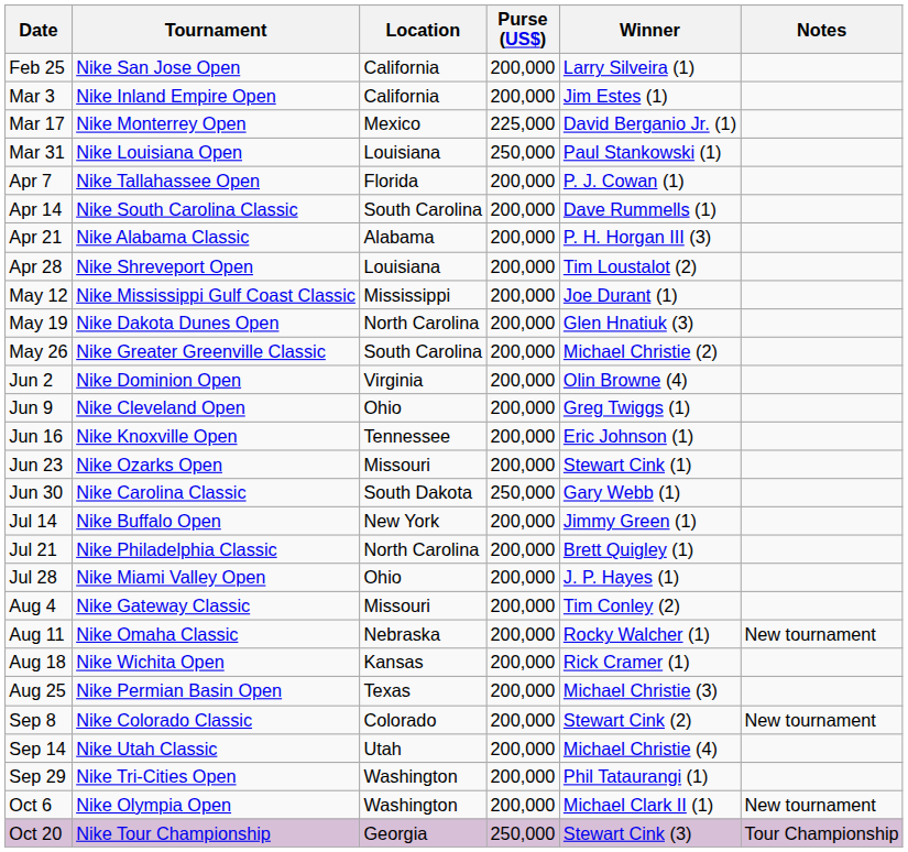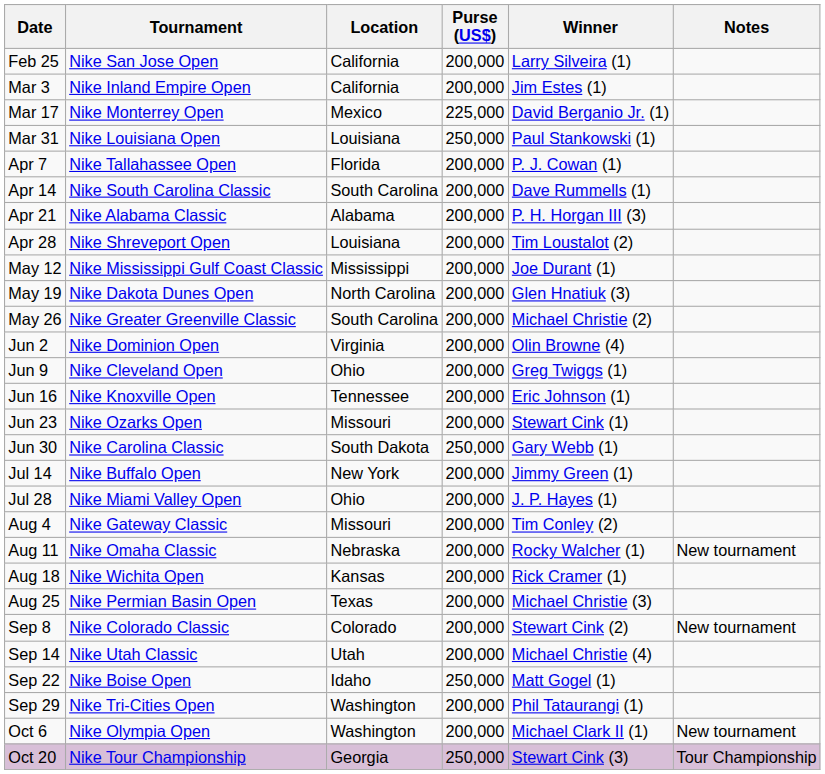 <table class="wikitable" style="font-size:95%">
 <tr>
 <th>Date</th>
 <th>Tournament</th>
 <th>Location</th>
 <th>Purse<br>(<a href='#'>US$</a>)</th>
 <th>Winner</th>
 <th>Notes</th>
 </tr>
 <tr>
 <td>Feb 25</td>
 <td><a href='#'>Nike San Jose Open</a></td>
 <td>California</td>
 <td align=right>200,000</td>
 <td> <a href='#'>Larry Silveira</a> (1)</td>
 <td></td>
 </tr>
 <tr>
 <td>Mar 3</td>
 <td><a href='#'>Nike Inland Empire Open</a></td>
 <td>California</td>
 <td align=right>200,000</td>
 <td> <a href='#'>Jim Estes</a> (1)</td>
 <td></td>
 </tr>
 <tr>
 <td>Mar 17</td>
 <td><a href='#'>Nike Monterrey Open</a></td>
 <td>Mexico</td>
 <td align=right>225,000</td>
 <td> <a href='#'>David Berganio Jr.</a> (1)</td>
 <td></td>
 </tr>
 <tr>
 <td>Mar 31</td>
 <td><a href='#'>Nike Louisiana Open</a></td>
 <td>Louisiana</td>
 <td align=right>250,000</td>
 <td> <a href='#'>Paul Stankowski</a> (1)</td>
 <td></td>
 </tr>
 <tr>
 <td>Apr 7</td>
 <td><a href='#'>Nike Tallahassee Open</a></td>
 <td>Florida</td>
 <td align=right>200,000</td>
 <td> <a href='#'>P. J. Cowan</a> (1)</td>
 <td></td>
 </tr>
 <tr>
 <td>Apr 14</td>
 <td><a href='#'>Nike South Carolina Classic</a></td>
 <td>South Carolina</td>
 <td align=right>200,000</td>
 <td> <a href='#'>Dave Rummells</a> (1)</td>
 <td></td>
 </tr>
 <tr>
 <td>Apr 21</td>
 <td><a href='#'>Nike Alabama Classic</a></td>
 <td>Alabama</td>
 <td align=right>200,000</td>
 <td> <a href='#'>P. H. Horgan III</a> (3)</td>
 <td></td>
 </tr>
 <tr>
 <td>Apr 28</td>
 <td><a href='#'>Nike Shreveport Open</a></td>
 <td>Louisiana</td>
 <td align=right>200,000</td>
 <td> <a href='#'>Tim Loustalot</a> (2)</td>
 <td></td>
 </tr>
 <tr>
 <td>May 12</td>
 <td><a href='#'>Nike Mississippi Gulf Coast Classic</a></td>
 <td>Mississippi</td>
 <td align=right>200,000</td>
 <td> <a href='#'>Joe Durant</a> (1)</td>
 <td></td>
 </tr>
 <tr>
 <td>May 19</td>
 <td><a href='#'>Nike Dakota Dunes Open</a></td>
 <td>North Carolina</td>
 <td align=right>200,000</td>
 <td> <a href='#'>Glen Hnatiuk</a> (3)</td>
 <td></td>
 </tr>
 <tr>
 <td>May 26</td>
 <td><a href='#'>Nike Greater Greenville Classic</a></td>
 <td>South Carolina</td>
 <td align=right>200,000</td>
 <td> <a href='#'>Michael Christie</a> (2)</td>
 <td></td>
 </tr>
 <tr>
 <td>Jun 2</td>
 <td><a href='#'>Nike Dominion Open</a></td>
 <td>Virginia</td>
 <td align=right>200,000</td>
 <td> <a href='#'>Olin Browne</a> (4)</td>
 <td></td>
 </tr>
 <tr>
 <td>Jun 9</td>
 <td><a href='#'>Nike Cleveland Open</a></td>
 <td>Ohio</td>
 <td align=right>200,000</td>
 <td> <a href='#'>Greg Twiggs</a> (1)</td>
 <td></td>
 </tr>
 <tr>
 <td>Jun 16</td>
 <td><a href='#'>Nike Knoxville Open</a></td>
 <td>Tennessee</td>
 <td align=right>200,000</td>
 <td> <a href='#'>Eric Johnson</a> (1)</td>
 <td></td>
 </tr>
 <tr>
 <td>Jun 23</td>
 <td><a href='#'>Nike Ozarks Open</a></td>
 <td>Missouri</td>
 <td align=right>200,000</td>
 <td> <a href='#'>Stewart Cink</a> (1)</td>
 <td></td>
 </tr>
 <tr>
 <td>Jun 30</td>
 <td><a href='#'>Nike Carolina Classic</a></td>
 <td>South Dakota</td>
 <td align=right>250,000</td>
 <td> <a href='#'>Gary Webb</a> (1)</td>
 <td></td>
 </tr>
 <tr>
 <td>Jul 14</td>
 <td><a href='#'>Nike Buffalo Open</a></td>
 <td>New York</td>
 <td align=right>200,000</td>
 <td> <a href='#'>Jimmy Green</a> (1)</td>
 <td></td>
 </tr>
 <tr>
-<td>Jul 21</td>
-<td><a href='#'>Nike Philadelphia Classic</a></td>
-<td>North Carolina</td>
-<td align=right>200,000</td>
-<td> <a href='#'>Brett Quigley</a> (1)</td>
-<td></td>
-</tr>
-<tr>
 <td>Jul 28</td>
 <td><a href='#'>Nike Miami Valley Open</a></td>
 <td>Ohio</td>
 <td align=right>200,000</td>
 <td> <a href='#'>J. P. Hayes</a> (1)</td>
 <td></td>
 </tr>
 <tr>
 <td>Aug 4</td>
 <td><a href='#'>Nike Gateway Classic</a></td>
 <td>Missouri</td>
 <td align=right>200,000</td>
 <td> <a href='#'>Tim Conley</a> (2)</td>
 <td></td>
 </tr>
 <tr>
 <td>Aug 11</td>
 <td><a href='#'>Nike Omaha Classic</a></td>
 <td>Nebraska</td>
 <td align=right>200,000</td>
 <td> <a href='#'>Rocky Walcher</a> (1)</td>
 <td>New tournament</td>
 </tr>
 <tr>
 <td>Aug 18</td>
 <td><a href='#'>Nike Wichita Open</a></td>
 <td>Kansas</td>
 <td align=right>200,000</td>
 <td> <a href='#'>Rick Cramer</a> (1)</td>
 <td></td>
 </tr>
 <tr>
 <td>Aug 25</td>
 <td><a href='#'>Nike Permian Basin Open</a></td>
 <td>Texas</td>
 <td align=right>200,000</td>
 <td> <a href='#'>Michael Christie</a> (3)</td>
 <td></td>
 </tr>
 <tr>
 <td>Sep 8</td>
 <td><a href='#'>Nike Colorado Classic</a></td>
 <td>Colorado</td>
 <td align=right>200,000</td>
 <td> <a href='#'>Stewart Cink</a> (2)</td>
 <td>New tournament</td>
 </tr>
 <tr>
 <td>Sep 14</td>
 <td><a href='#'>Nike Utah Classic</a></td>
 <td>Utah</td>
 <td align=right>200,000</td>
 <td> <a href='#'>Michael Christie</a> (4)</td>
 <td></td>
 </tr>
 <tr>
+<td>Sep 22</td>
+<td><a href='#'>Nike Boise Open</a></td>
+<td>Idaho</td>
+<td align=right>250,000</td>
+<td> <a href='#'>Matt Gogel</a> (1)</td>
+<td></td>
+</tr>
+<tr>
 <td>Sep 29</td>
 <td><a href='#'>Nike Tri-Cities Open</a></td>
 <td>Washington</td>
 <td align=right>200,000</td>
 <td> <a href='#'>Phil Tataurangi</a> (1)</td>
 <td></td>
 </tr>
 <tr>
 <td>Oct 6</td>
 <td><a href='#'>Nike Olympia Open</a></td>
 <td>Washington</td>
 <td align=right>200,000</td>
 <td> <a href='#'>Michael Clark II</a> (1)</td>
 <td>New tournament</td>
 </tr>
 <tr style="background:thistle;">
 <td>Oct 20</td>
 <td><a href='#'>Nike Tour Championship</a></td>
 <td>Georgia</td>
 <td align=right>250,000</td>
 <td> <a href='#'>Stewart Cink</a> (3)</td>
 <td>Tour Championship</td>
 </tr>
 </table>
